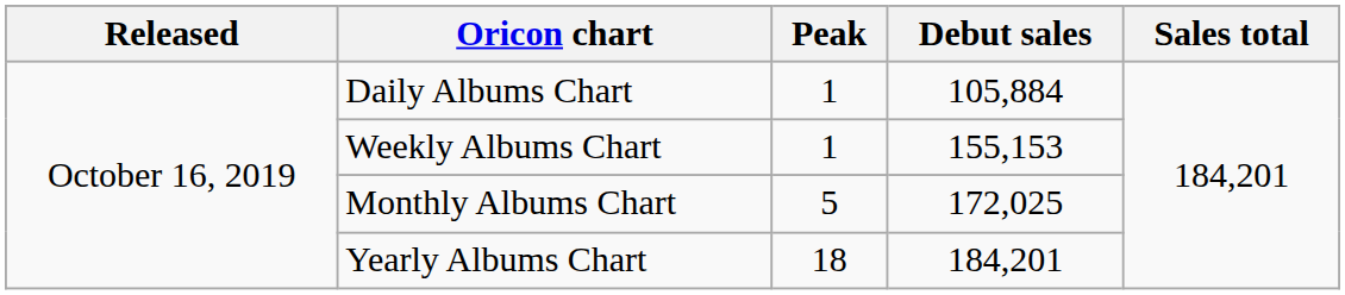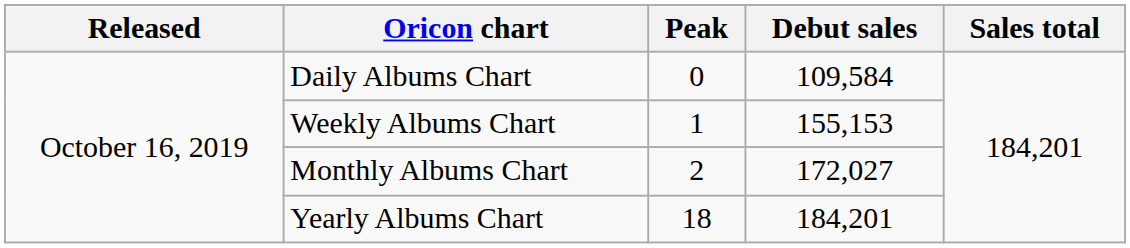 <table class="wikitable" style="width:600px;">
 <tr>
 <th scope="col">Released</th>
 <th scope="col"><a href='#'>Oricon</a> chart</th>
 <th scope="col">Peak</th>
 <th scope="col">Debut sales</th>
 <th scope="col">Sales total</th>
 </tr>
 <tr>
 <td style="text-align:center;" rowspan="4">October 16, 2019</td>
 <td align="left">Daily Albums Chart</td>
-<td style="text-align:center;">1</td>
-<td style="text-align:center;">105,884</td>
+<td style="text-align:center;">0</td>
+<td style="text-align:center;">109,584</td>
 <td style="text-align:center;" rowspan="4">184,201</td>
 </tr>
 <tr>
 <td align="left">Weekly Albums Chart</td>
 <td style="text-align:center;">1</td>
 <td style="text-align:center;">155,153</td>
 </tr>
 <tr>
 <td align="left">Monthly Albums Chart</td>
-<td style="text-align:center;">5</td>
-<td style="text-align:center;">172,025</td>
+<td style="text-align:center;">2</td>
+<td style="text-align:center;">172,027</td>
 </tr>
 <tr>
 <td align="left">Yearly Albums Chart</td>
 <td style="text-align:center;">18</td>
 <td style="text-align:center;">184,201</td>
 </tr>
 </table>
